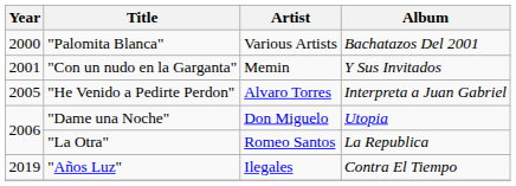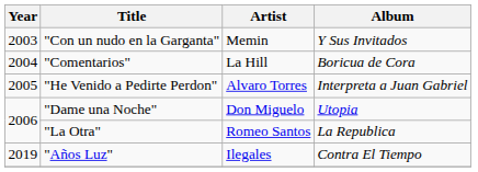 <table class="wikitable">
 <tr>
 <th>Year</th>
 <th>Title</th>
 <th>Artist</th>
 <th>Album</th>
 </tr>
 <tr>
-<td rowspan="1">2000</td>
-<td>"Palomita Blanca"</td>
-<td>Various Artists</td>
-<td><em>Bachatazos Del 2001</em></td>
-</tr>
-<tr>
-<td rowspan="1">2001</td>
+<td rowspan="1">2003</td>
 <td>"Con un nudo en la Garganta"</td>
 <td>Memin</td>
 <td><em>Y Sus Invitados</em></td>
+</tr>
+<tr>
+<td rowspan="1">2004</td>
+<td>"Comentarios"</td>
+<td>La Hill</td>
+<td><em>Boricua de Cora</em></td>
 </tr>
 <tr>
 <td rowspan="1">2005</td>
 <td>"He Venido a Pedirte Perdon"</td>
 <td><a href='#'>Alvaro Torres</a></td>
 <td><em>Interpreta a Juan Gabriel</em></td>
 </tr>
 <tr>
 <td rowspan="2">2006</td>
 <td>"Dame una Noche"</td>
 <td><a href='#'>Don Miguelo</a></td>
 <td><em><a href='#'>Utopia</a></em></td>
 </tr>
 <tr>
 <td>"La Otra"</td>
 <td><a href='#'>Romeo Santos</a></td>
 <td><em>La Republica</em></td>
 </tr>
 <tr>
 <td rowspan="1">2019</td>
 <td>"<a href='#'>Años Luz</a>"</td>
 <td><a href='#'>Ilegales</a></td>
 <td><em>Contra El Tiempo</em></td>
 </tr>
 <tr>
 </tr>
 </table>
